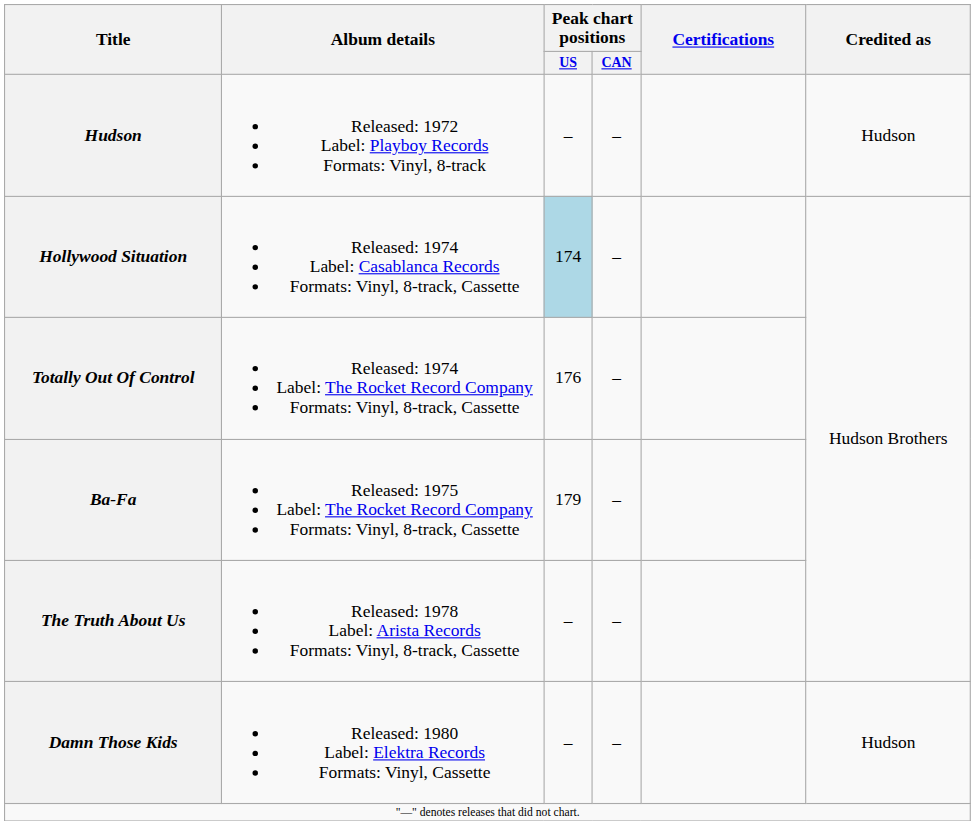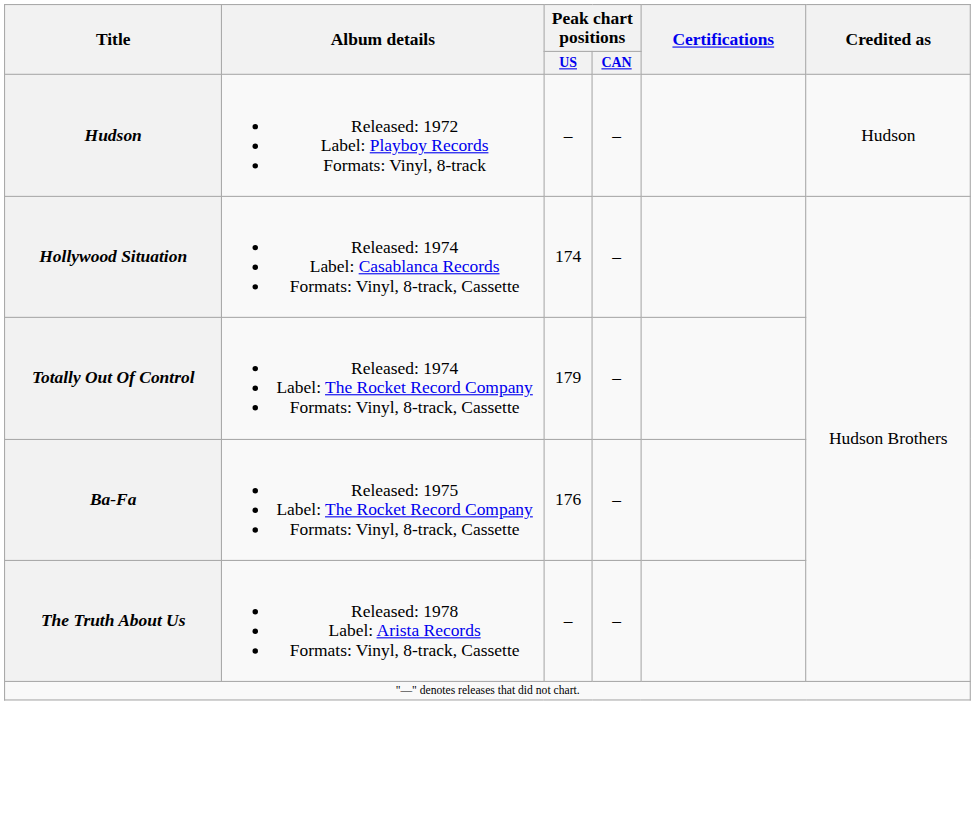 <table class="wikitable plainrowheaders" style="text-align:center;">
 <tr>
 <th scope="col" rowspan="2" style="width:12em;">Title</th>
 <th scope="col" rowspan="2" style="width:18em;">Album details</th>
 <th scope="col" colspan="2">Peak chart positions</th>
 <th scope="col" rowspan="2" style="width:9em;"><a href='#'>Certifications</a></th>
 <th scope="col" rowspan="2" style="width:9em;">Credited as</th>
 </tr>
 <tr>
 <th scope="col" style="width:3em;font-size:80%;"><a href='#'>US</a><br></th>
 <th scope="col" style="width:3em;font-size:80%;"><a href='#'>CAN</a><br></th>
 </tr>
 <tr>
 <th scope="row"><em>Hudson</em></th>
 <td><br><ul><li>Released: 1972</li><li>Label: <a href='#'>Playboy Records</a></li><li>Formats: Vinyl, 8-track</li></ul></td>
 <td>–</td>
 <td>–</td>
 <td></td>
 <td>Hudson</td>
 </tr>
 <tr>
 <th scope="row"><em>Hollywood Situation</em></th>
 <td><br><ul><li>Released: 1974</li><li>Label: <a href='#'>Casablanca Records</a></li><li>Formats: Vinyl, 8-track, Cassette</li></ul></td>
-<td style="background: lightblue;">174</td>
+<td>174</td>
 <td>–</td>
 <td></td>
 <td rowspan=4>Hudson Brothers</td>
 </tr>
 <tr>
 <th scope="row"><em>Totally Out Of Control</em></th>
 <td><br><ul><li>Released: 1974</li><li>Label: <a href='#'>The Rocket Record Company</a></li><li>Formats: Vinyl, 8-track, Cassette</li></ul></td>
-<td>176</td>
+<td>179</td>
 <td>–</td>
 <td></td>
 </tr>
 <tr>
 <th scope="row"><em>Ba-Fa</em></th>
 <td><br><ul><li>Released: 1975</li><li>Label: <a href='#'>The Rocket Record Company</a></li><li>Formats: Vinyl, 8-track, Cassette</li></ul></td>
-<td>179</td>
+<td>176</td>
 <td>–</td>
 <td></td>
 </tr>
 <tr>
 <th scope="row"><em>The Truth About Us</em></th>
 <td><br><ul><li>Released: 1978</li><li>Label: <a href='#'>Arista Records</a></li><li>Formats: Vinyl, 8-track, Cassette</li></ul></td>
 <td>–</td>
 <td>–</td>
 <td></td>
 </tr>
 <tr>
-<th scope="row"><em>Damn Those Kids</em></th>
-<td><br><ul><li>Released: 1980</li><li>Label: <a href='#'>Elektra Records</a></li><li>Formats: Vinyl, Cassette</li></ul></td>
-<td>–</td>
-<td>–</td>
-<td></td>
-<td>Hudson</td>
-</tr>
-<tr>
 <td align="center" colspan="6" style="font-size:8pt">"—" denotes releases that did not chart.</td>
 </tr>
 </table>
